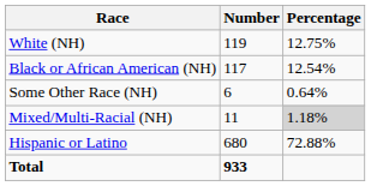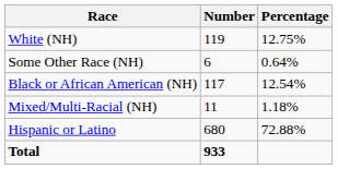 <table class="wikitable">
 <tr>
 <th>Race</th>
 <th>Number</th>
 <th>Percentage</th>
 </tr>
 <tr>
 <td><a href='#'>White</a> (NH)</td>
 <td>119</td>
 <td>12.75%</td>
 </tr>
 <tr>
+<td>Some Other Race (NH)</td>
+<td>6</td>
+<td>0.64%</td>
+</tr>
+<tr>
 <td><a href='#'>Black or African American</a> (NH)</td>
 <td>117</td>
 <td>12.54%</td>
 </tr>
 <tr>
-<td>Some Other Race (NH)</td>
-<td>6</td>
-<td>0.64%</td>
-</tr>
-<tr>
 <td><a href='#'>Mixed/Multi-Racial</a> (NH)</td>
 <td>11</td>
-<td style="background: lightgrey;">1.18%</td>
+<td>1.18%</td>
 </tr>
 <tr>
 <td><a href='#'>Hispanic or Latino</a></td>
 <td>680</td>
 <td>72.88%</td>
 </tr>
 <tr>
 <td><strong>Total</strong></td>
 <td><strong>933</strong></td>
 <td></td>
 </tr>
 </table>
